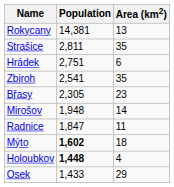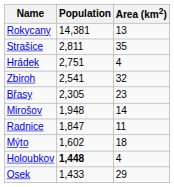 <table class="wikitable sortable">
 <tr>
 <th>Name</th>
 <th>Population</th>
 <th>Area (km<sup>2</sup>)</th>
 </tr>
 <tr>
 <td><a href='#'>Rokycany</a></td>
 <td>14,381</td>
 <td>13</td>
 </tr>
 <tr>
 <td><a href='#'>Strašice</a></td>
 <td>2,811</td>
 <td>35</td>
 </tr>
 <tr>
 <td><a href='#'>Hrádek</a></td>
 <td>2,751</td>
-<td>6</td>
+<td>4</td>
 </tr>
 <tr>
 <td><a href='#'>Zbiroh</a></td>
 <td>2,541</td>
-<td>35</td>
+<td>32</td>
 </tr>
 <tr>
 <td><a href='#'>Břasy</a></td>
 <td>2,305</td>
 <td>23</td>
 </tr>
 <tr>
 <td><a href='#'>Mirošov</a></td>
 <td>1,948</td>
 <td>14</td>
 </tr>
 <tr>
 <td><a href='#'>Radnice</a></td>
 <td>1,847</td>
 <td>11</td>
 </tr>
 <tr>
 <td><a href='#'>Mýto</a></td>
-<td><strong>1,602</strong></td>
+<td>1,602</td>
 <td>18</td>
 </tr>
 <tr>
 <td><a href='#'>Holoubkov</a></td>
 <td><strong>1,448</strong></td>
 <td>4</td>
 </tr>
 <tr>
 <td><a href='#'>Osek</a></td>
 <td>1,433</td>
 <td>29</td>
 </tr>
 </table>
